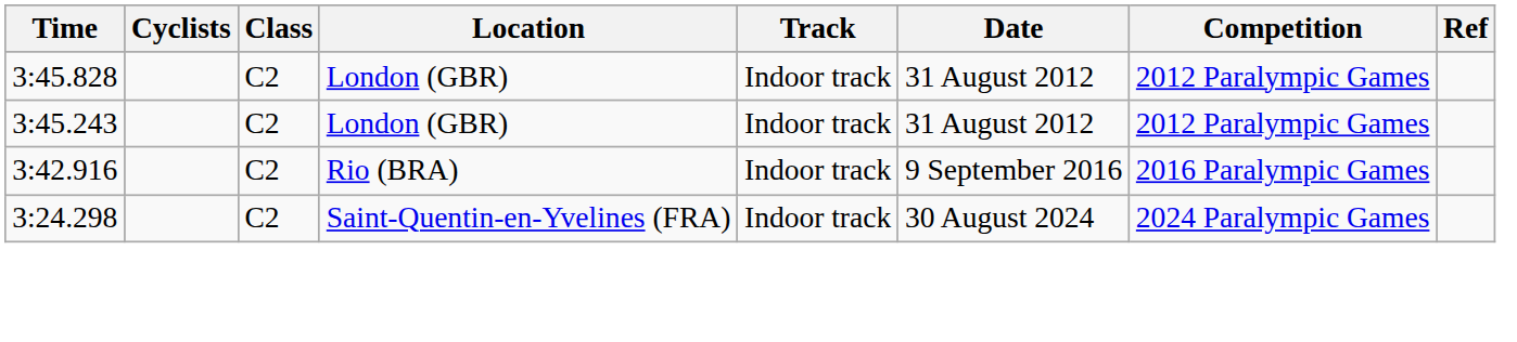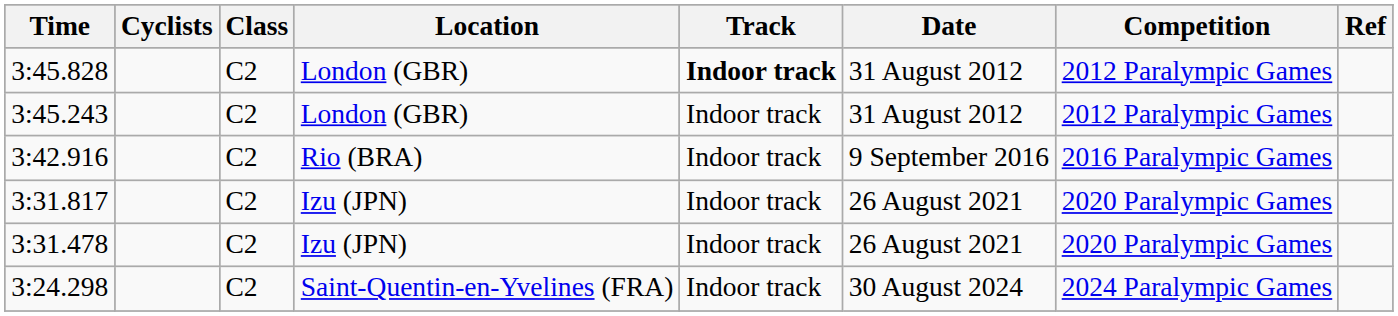 <table class="wikitable">
 <tr>
 <th>Time</th>
 <th>Cyclists</th>
 <th>Class</th>
 <th>Location</th>
 <th>Track</th>
 <th>Date</th>
 <th>Competition</th>
 <th>Ref</th>
 </tr>
 <tr>
 <td>3:45.828</td>
 <td></td>
 <td>C2</td>
 <td><a href='#'>London</a> (GBR)</td>
-<td>Indoor track</td>
+<td><strong>Indoor track</strong></td>
 <td>31 August 2012</td>
 <td><a href='#'>2012 Paralympic Games</a></td>
 <td></td>
 </tr>
 <tr>
 <td>3:45.243</td>
 <td></td>
 <td>C2</td>
 <td><a href='#'>London</a> (GBR)</td>
 <td>Indoor track</td>
 <td>31 August 2012</td>
 <td><a href='#'>2012 Paralympic Games</a></td>
 <td></td>
 </tr>
 <tr>
 <td>3:42.916</td>
 <td></td>
 <td>C2</td>
 <td><a href='#'>Rio</a> (BRA)</td>
 <td>Indoor track</td>
 <td>9 September 2016</td>
 <td><a href='#'>2016 Paralympic Games</a></td>
 <td></td>
 </tr>
 <tr>
+<td>3:31.817</td>
+<td></td>
+<td>C2</td>
+<td><a href='#'>Izu</a> (JPN)</td>
+<td>Indoor track</td>
+<td>26 August 2021</td>
+<td><a href='#'>2020 Paralympic Games</a></td>
+<td></td>
+</tr>
+<tr>
+<td>3:31.478</td>
+<td></td>
+<td>C2</td>
+<td><a href='#'>Izu</a> (JPN)</td>
+<td>Indoor track</td>
+<td>26 August 2021</td>
+<td><a href='#'>2020 Paralympic Games</a></td>
+<td></td>
+</tr>
+<tr>
 <td>3:24.298</td>
 <td></td>
 <td>C2</td>
 <td><a href='#'>Saint-Quentin-en-Yvelines</a> (FRA)</td>
 <td>Indoor track</td>
 <td>30 August 2024</td>
 <td><a href='#'>2024 Paralympic Games</a></td>
 <td></td>
 </tr>
 </table>
